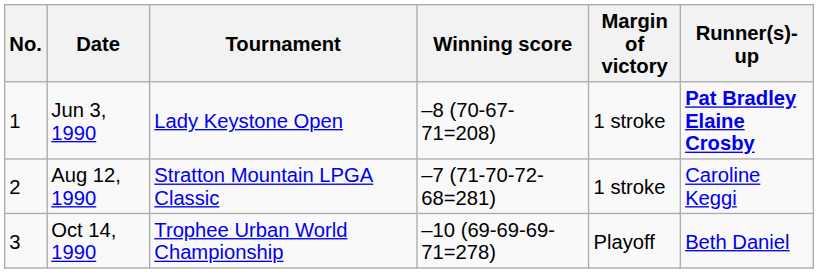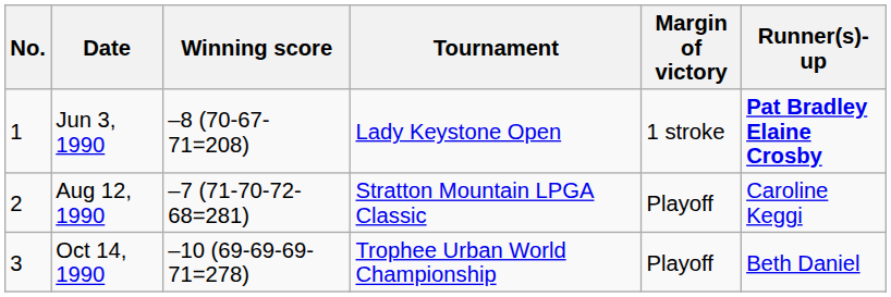 <table class="wikitable" style="font-size:95%;">
 <tr>
 <th>No.</th>
 <th>Date</th>
+<th>Winning score</th>
 <th>Tournament</th>
-<th>Winning score</th>
 <th>Margin of<br>victory</th>
 <th>Runner(s)-up</th>
 </tr>
 <tr>
 <td>1</td>
 <td>Jun 3, <a href='#'>1990</a></td>
+<td>–8 (70-67-71=208)</td>
 <td><a href='#'>Lady Keystone Open</a></td>
-<td>–8 (70-67-71=208)</td>
 <td>1 stroke</td>
 <td><strong> <a href='#'>Pat Bradley</a><br> <a href='#'>Elaine Crosby</a></strong></td>
 </tr>
 <tr>
 <td>2</td>
 <td>Aug 12, <a href='#'>1990</a></td>
+<td>–7 (71-70-72-68=281)</td>
 <td><a href='#'>Stratton Mountain LPGA Classic</a></td>
-<td>–7 (71-70-72-68=281)</td>
-<td>1 stroke</td>
+<td>Playoff</td>
 <td> <a href='#'>Caroline Keggi</a></td>
 </tr>
 <tr>
 <td>3</td>
 <td>Oct 14, <a href='#'>1990</a></td>
+<td>–10 (69-69-69-71=278)</td>
 <td><a href='#'>Trophee Urban World Championship</a></td>
-<td>–10 (69-69-69-71=278)</td>
 <td>Playoff</td>
 <td> <a href='#'>Beth Daniel</a></td>
 </tr>
 </table>
